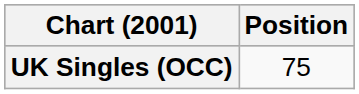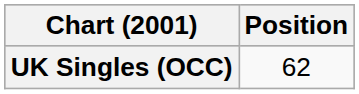 <table class="wikitable plainrowheaders" style="text-align:center">
 <tr>
 <th scope="col">Chart (2001)</th>
 <th scope="col">Position</th>
 </tr>
 <tr>
 <th scope="row">UK Singles (OCC)</th>
-<td>75</td>
+<td>62</td>
 </tr>
 </table>
